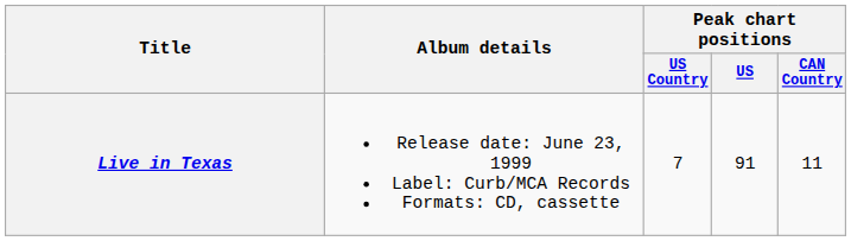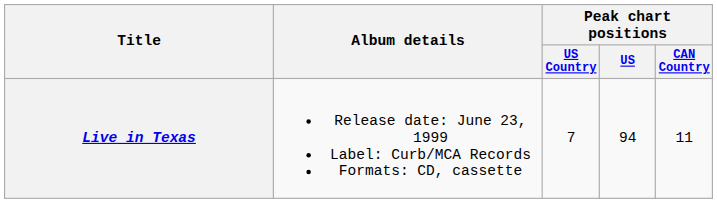 <table class="wikitable plainrowheaders" style="text-align:center;">
 <tr>
 <th rowspan="2" style="width:18em;">Title</th>
 <th rowspan="2" style="width:18em;">Album details</th>
 <th colspan="3">Peak chart positions</th>
 </tr>
 <tr style="font-size:smaller;">
 <th width="45"><a href='#'>US Country</a><br></th>
 <th width="45"><a href='#'>US</a><br></th>
 <th width="45"><a href='#'>CAN Country</a><br></th>
 </tr>
 <tr>
 <th scope="row"><em><a href='#'>Live in Texas</a></em></th>
 <td><br><ul><li>Release date: June 23, 1999</li><li>Label: Curb/MCA Records</li><li>Formats: CD, cassette</li></ul></td>
 <td>7</td>
-<td>91</td>
+<td>94</td>
 <td>11</td>
 </tr>
 </table>
